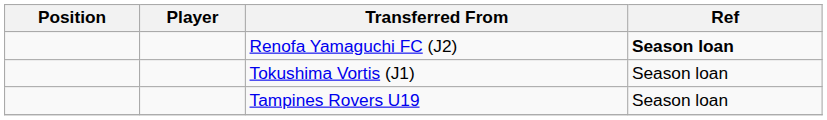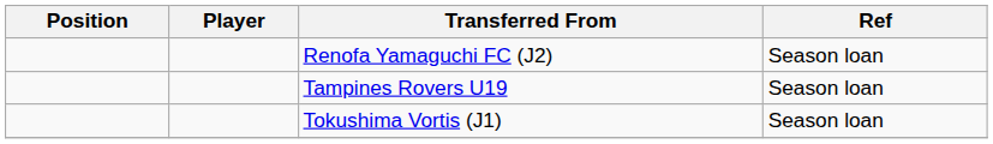 <table class="wikitable sortable" style="width:60%; text-align:center; font-size:100%; text-align:left;">
 <tr>
 <th><strong>Position</strong></th>
 <th><strong>Player</strong></th>
 <th><strong>Transferred From</strong></th>
 <th><strong>Ref</strong></th>
 </tr>
 <tr>
 <td></td>
 <td></td>
 <td> <a href='#'>Renofa Yamaguchi FC</a> (J2)</td>
-<td><strong>Season loan </strong></td>
-</tr>
-<tr>
-<td></td>
-<td></td>
-<td> <a href='#'>Tokushima Vortis</a> (J1)</td>
 <td>Season loan </td>
 </tr>
 <tr>
 <td></td>
 <td></td>
 <td> <a href='#'>Tampines Rovers U19</a></td>
 <td>Season loan </td>
 </tr>
 <tr>
+<td></td>
+<td></td>
+<td> <a href='#'>Tokushima Vortis</a> (J1)</td>
+<td>Season loan </td>
+</tr>
+<tr>
 </tr>
 </table>
